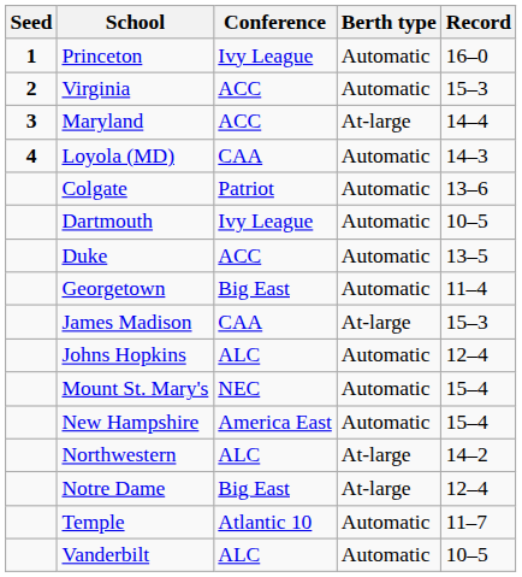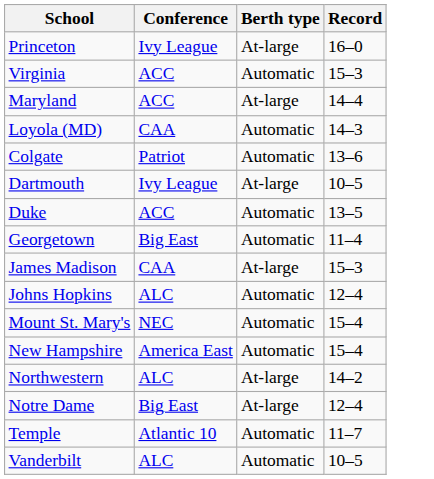 <table class="wikitable sortable">
 <tr>
-<th>Seed</th>
 <th>School</th>
 <th>Conference</th>
 <th>Berth type</th>
 <th>Record</th>
 </tr>
 <tr>
-<td align=center><strong>1</strong></td>
 <td><a href='#'>Princeton</a></td>
 <td><a href='#'>Ivy League</a></td>
-<td>Automatic</td>
+<td>At-large</td>
 <td>16–0</td>
 </tr>
 <tr>
-<td align=center><strong>2</strong></td>
 <td><a href='#'>Virginia</a></td>
 <td><a href='#'>ACC</a></td>
 <td>Automatic</td>
 <td>15–3</td>
 </tr>
 <tr>
-<td align=center><strong>3</strong></td>
 <td><a href='#'>Maryland</a></td>
 <td><a href='#'>ACC</a></td>
 <td>At-large</td>
 <td>14–4</td>
 </tr>
 <tr>
-<td align=center><strong>4</strong></td>
 <td><a href='#'>Loyola (MD)</a></td>
 <td><a href='#'>CAA</a></td>
 <td>Automatic</td>
 <td>14–3</td>
 </tr>
 <tr>
-<td></td>
 <td><a href='#'>Colgate</a></td>
 <td><a href='#'>Patriot</a></td>
 <td>Automatic</td>
 <td>13–6</td>
 </tr>
 <tr>
-<td></td>
 <td><a href='#'>Dartmouth</a></td>
 <td><a href='#'>Ivy League</a></td>
-<td>Automatic</td>
+<td>At-large</td>
 <td>10–5</td>
 </tr>
 <tr>
-<td></td>
 <td><a href='#'>Duke</a></td>
 <td><a href='#'>ACC</a></td>
 <td>Automatic</td>
 <td>13–5</td>
 </tr>
 <tr>
-<td></td>
 <td><a href='#'>Georgetown</a></td>
 <td><a href='#'>Big East</a></td>
 <td>Automatic</td>
 <td>11–4</td>
 </tr>
 <tr>
-<td></td>
 <td><a href='#'>James Madison</a></td>
 <td><a href='#'>CAA</a></td>
 <td>At-large</td>
 <td>15–3</td>
 </tr>
 <tr>
-<td></td>
 <td><a href='#'>Johns Hopkins</a></td>
 <td><a href='#'>ALC</a></td>
 <td>Automatic</td>
 <td>12–4</td>
 </tr>
 <tr>
-<td></td>
 <td><a href='#'>Mount St. Mary's</a></td>
 <td><a href='#'>NEC</a></td>
 <td>Automatic</td>
 <td>15–4</td>
 </tr>
 <tr>
-<td></td>
 <td><a href='#'>New Hampshire</a></td>
 <td><a href='#'>America East</a></td>
 <td>Automatic</td>
 <td>15–4</td>
 </tr>
 <tr>
-<td></td>
 <td><a href='#'>Northwestern</a></td>
 <td><a href='#'>ALC</a></td>
 <td>At-large</td>
 <td>14–2</td>
 </tr>
 <tr>
-<td></td>
 <td><a href='#'>Notre Dame</a></td>
 <td><a href='#'>Big East</a></td>
 <td>At-large</td>
 <td>12–4</td>
 </tr>
 <tr>
-<td></td>
 <td><a href='#'>Temple</a></td>
 <td><a href='#'>Atlantic 10</a></td>
 <td>Automatic</td>
 <td>11–7</td>
 </tr>
 <tr>
-<td></td>
 <td><a href='#'>Vanderbilt</a></td>
 <td><a href='#'>ALC</a></td>
 <td>Automatic</td>
 <td>10–5</td>
 </tr>
 </table>
